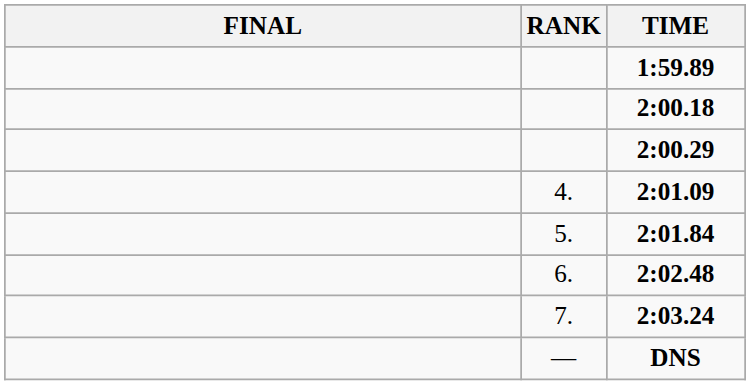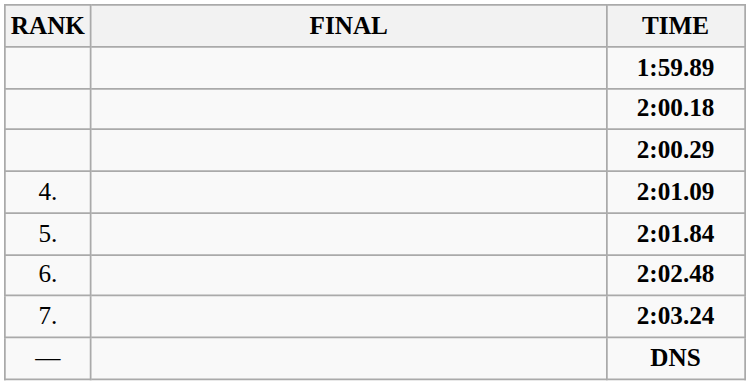 <table class="wikitable" style="border-collapse: collapse; font-size: 90%;">
 <tr>
+<th>RANK</th>
 <th style="width: 20em">FINAL</th>
-<th>RANK</th>
 <th style="width: 5em">TIME</th>
 </tr>
 <tr>
+<td align="center"></td>
 <td></td>
-<td align="center"></td>
 <td align="center"><strong>1:59.89</strong></td>
 </tr>
 <tr>
+<td align="center"></td>
 <td></td>
-<td align="center"></td>
 <td align="center"><strong>2:00.18</strong></td>
 </tr>
 <tr>
+<td align="center"></td>
 <td></td>
-<td align="center"></td>
 <td align="center"><strong>2:00.29</strong></td>
 </tr>
 <tr>
+<td align="center">4.</td>
 <td></td>
-<td align="center">4.</td>
 <td align="center"><strong>2:01.09</strong></td>
 </tr>
 <tr>
+<td align="center">5.</td>
 <td></td>
-<td align="center">5.</td>
 <td align="center"><strong>2:01.84</strong></td>
 </tr>
 <tr>
+<td align="center">6.</td>
 <td></td>
-<td align="center">6.</td>
 <td align="center"><strong>2:02.48</strong></td>
 </tr>
 <tr>
+<td align="center">7.</td>
 <td></td>
-<td align="center">7.</td>
 <td align="center"><strong>2:03.24</strong></td>
 </tr>
 <tr>
+<td align="center">—</td>
 <td></td>
-<td align="center">—</td>
 <td align="center"><strong>DNS</strong></td>
 </tr>
 </table>
